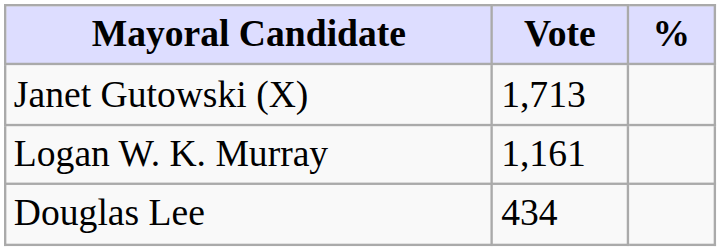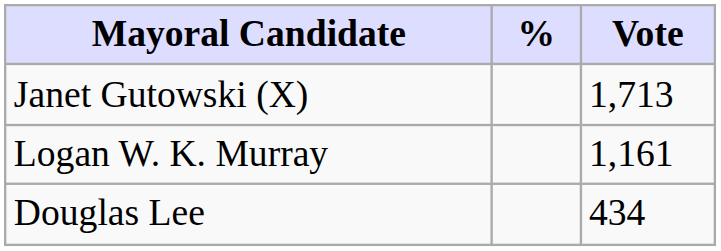 <table class="wikitable">
 <tr>
 <th style="background:#ddf; width:200px;">Mayoral Candidate </th>
+<th style="background:#ddf; width:30px;">%</th>
 <th style="background:#ddf; width:50px;">Vote</th>
-<th style="background:#ddf; width:30px;">%</th>
 </tr>
 <tr>
 <td>Janet Gutowski (X)</td>
+<td></td>
 <td>1,713</td>
-<td></td>
 </tr>
 <tr>
 <td>Logan W. K. Murray</td>
+<td></td>
 <td>1,161</td>
-<td></td>
 </tr>
 <tr>
 <td>Douglas Lee</td>
+<td></td>
 <td>434</td>
-<td></td>
 </tr>
 </table>
